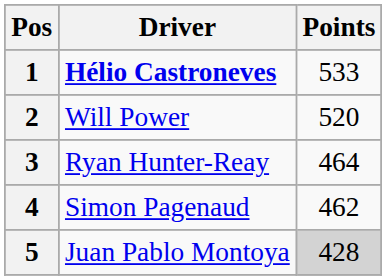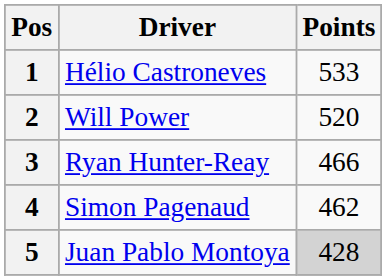 <table class="wikitable" style="font-size: 95%">
 <tr>
 <th>Pos</th>
 <th>Driver</th>
 <th>Points</th>
 </tr>
 <tr>
 <th>1</th>
-<td><strong> <a href='#'>Hélio Castroneves</a></strong></td>
+<td> <a href='#'>Hélio Castroneves</a></td>
 <td style="text-align:center;">533</td>
 </tr>
 <tr>
 <th>2</th>
 <td> <a href='#'>Will Power</a></td>
 <td style="text-align:center;">520</td>
 </tr>
 <tr>
 <th>3</th>
 <td> <a href='#'>Ryan Hunter-Reay</a></td>
-<td style="text-align:center;">464</td>
+<td style="text-align:center;">466</td>
 </tr>
 <tr>
 <th>4</th>
 <td> <a href='#'>Simon Pagenaud</a></td>
 <td style="text-align:center;">462</td>
 </tr>
 <tr>
 <th>5</th>
 <td> <a href='#'>Juan Pablo Montoya</a></td>
 <td style="background: lightgrey; text-align:center;">428</td>
 </tr>
 </table>
